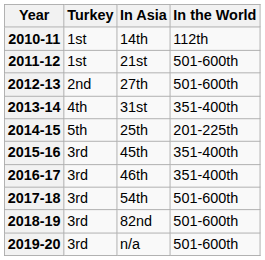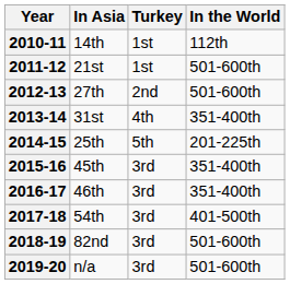 <table class="wikitable sortable">
 <tr>
 <th>Year</th>
+<th>In Asia</th>
 <th>Turkey</th>
-<th>In Asia</th>
 <th>In the World</th>
 </tr>
 <tr>
 <th>2010-11</th>
+<td>14th</td>
 <td>1st</td>
-<td>14th</td>
 <td>112th</td>
 </tr>
 <tr>
 <th>2011-12</th>
+<td>21st</td>
 <td>1st</td>
-<td>21st</td>
 <td>501-600th</td>
 </tr>
 <tr>
 <th>2012-13</th>
+<td>27th</td>
 <td>2nd</td>
-<td>27th</td>
 <td>501-600th</td>
 </tr>
 <tr>
 <th>2013-14</th>
+<td>31st</td>
 <td>4th</td>
-<td>31st</td>
 <td>351-400th</td>
 </tr>
 <tr>
 <th>2014-15</th>
+<td>25th</td>
 <td>5th</td>
-<td>25th</td>
 <td>201-225th</td>
 </tr>
 <tr>
 <th>2015-16</th>
+<td>45th</td>
 <td>3rd</td>
-<td>45th</td>
 <td>351-400th</td>
 </tr>
 <tr>
 <th>2016-17</th>
+<td>46th</td>
 <td>3rd</td>
-<td>46th</td>
 <td>351-400th</td>
 </tr>
 <tr>
 <th>2017-18</th>
+<td>54th</td>
 <td>3rd</td>
-<td>54th</td>
-<td>501-600th</td>
+<td>401-500th</td>
 </tr>
 <tr>
 <th>2018-19</th>
+<td>82nd</td>
 <td>3rd</td>
-<td>82nd</td>
 <td>501-600th</td>
 </tr>
 <tr>
 <th>2019-20</th>
+<td>n/a</td>
 <td>3rd</td>
-<td>n/a</td>
 <td>501-600th</td>
 </tr>
 </table>
